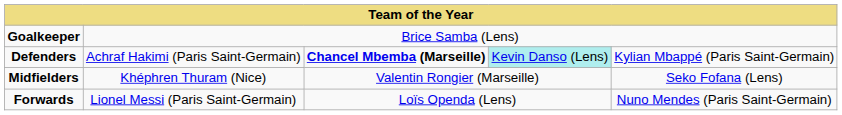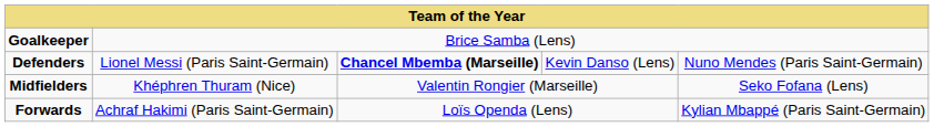 <table class="wikitable" style="text-align:center">
 <tr>
 <th colspan="6" style="background-color: #eedd82">Team of the Year</th>
 </tr>
 <tr>
 <td><strong>Goalkeeper</strong></td>
 <td colspan="5" align="center"> <a href='#'>Brice Samba</a> (Lens)</td>
 </tr>
 <tr>
 <td><strong>Defenders</strong></td>
-<td> <a href='#'>Achraf Hakimi</a> (Paris Saint-Germain)</td>
+<td> <a href='#'>Lionel Messi</a> (Paris Saint-Germain)</td>
 <td><strong> <a href='#'>Chancel Mbemba</a> (Marseille)</strong></td>
-<td style="background: paleturquoise;"> <a href='#'>Kevin Danso</a> (Lens)</td>
-<td> <a href='#'>Kylian Mbappé</a> (Paris Saint-Germain)</td>
+<td> <a href='#'>Kevin Danso</a> (Lens)</td>
+<td> <a href='#'>Nuno Mendes</a> (Paris Saint-Germain)</td>
 </tr>
 <tr>
 <td><strong>Midfielders</strong></td>
 <td> <a href='#'>Khéphren Thuram</a> (Nice)</td>
 <td colspan="2"> <a href='#'>Valentin Rongier</a> (Marseille)</td>
 <td> <a href='#'>Seko Fofana</a> (Lens)</td>
 </tr>
 <tr>
 <td><strong>Forwards</strong></td>
-<td> <a href='#'>Lionel Messi</a> (Paris Saint-Germain)</td>
+<td> <a href='#'>Achraf Hakimi</a> (Paris Saint-Germain)</td>
 <td colspan="2"> <a href='#'>Loïs Openda</a> (Lens)</td>
-<td> <a href='#'>Nuno Mendes</a> (Paris Saint-Germain)</td>
+<td> <a href='#'>Kylian Mbappé</a> (Paris Saint-Germain)</td>
 </tr>
 </table>
